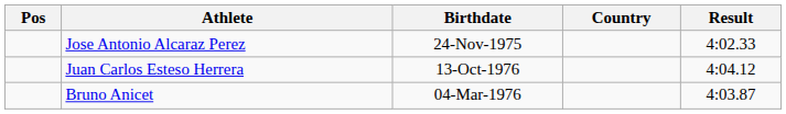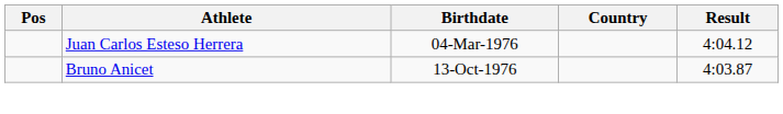 <table class="wikitable"  style="text-align:center; width:60%;">
 <tr>
 <th>Pos</th>
 <th>Athlete</th>
 <th>Birthdate</th>
 <th>Country</th>
 <th>Result</th>
 </tr>
 <tr>
 <td align=center></td>
-<td align=left><a href='#'>Jose Antonio Alcaraz Perez</a></td>
-<td>24-Nov-1975</td>
-<td align=left></td>
-<td>4:02.33</td>
-</tr>
-<tr>
-<td align=center></td>
 <td align=left><a href='#'>Juan Carlos Esteso Herrera</a></td>
-<td>13-Oct-1976</td>
+<td>04-Mar-1976</td>
 <td align=left></td>
 <td>4:04.12</td>
 </tr>
 <tr>
 <td align=center></td>
 <td align=left><a href='#'>Bruno Anicet</a></td>
-<td>04-Mar-1976</td>
+<td>13-Oct-1976</td>
 <td align=left></td>
 <td>4:03.87</td>
 </tr>
 </table>
